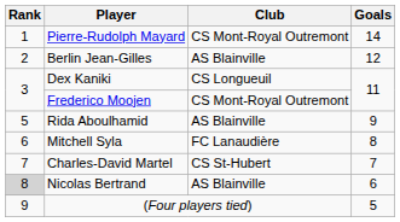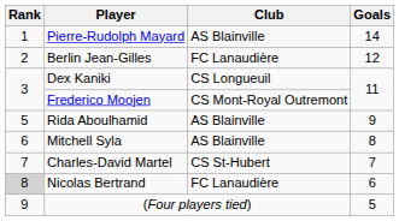 <table class="wikitable">
 <tr>
 <th>Rank</th>
 <th>Player</th>
 <th>Club</th>
 <th>Goals</th>
 </tr>
 <tr>
 <td align=center>1</td>
 <td> <a href='#'>Pierre-Rudolph Mayard</a></td>
-<td>CS Mont-Royal Outremont</td>
+<td>AS Blainville</td>
 <td align=center>14</td>
 </tr>
 <tr>
 <td align=center rowspan=1>2</td>
 <td> Berlin Jean-Gilles</td>
-<td>AS Blainville</td>
+<td>FC Lanaudière</td>
 <td align=center>12</td>
 </tr>
 <tr>
 <td align=center rowspan=2>3</td>
 <td> Dex Kaniki</td>
 <td>CS Longueuil</td>
 <td align=center rowspan=2>11</td>
 </tr>
 <tr>
 <td> <a href='#'>Frederico Moojen</a></td>
 <td>CS Mont-Royal Outremont</td>
 </tr>
 <tr>
 <td align=center rowspan=1>5</td>
 <td> Rida Aboulhamid</td>
 <td>AS Blainville</td>
 <td align=center>9</td>
 </tr>
 <tr>
 <td align=center rowspan=1>6</td>
 <td> Mitchell Syla</td>
-<td>FC Lanaudière</td>
+<td>AS Blainville</td>
 <td align=center>8</td>
 </tr>
 <tr>
 <td align=center rowspan=1>7</td>
 <td> Charles-David Martel</td>
 <td>CS St-Hubert</td>
 <td align=center>7</td>
 </tr>
 <tr>
 <td align=center style="background: lightgrey;">8</td>
 <td> Nicolas Bertrand</td>
-<td>AS Blainville</td>
+<td>FC Lanaudière</td>
 <td align=center>6</td>
 </tr>
 <tr>
 <td align=center rowspan=1>9</td>
 <td colspan=2 align=center>(<em>Four players tied</em>)</td>
 <td align=center rowspan=1>5</td>
 </tr>
 </table>
